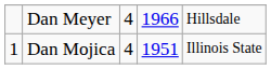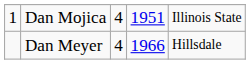 <table class="wikitable">
 <tr>
+</tr>
+<tr>
+<td>1</td>
+<td>Dan Mojica</td>
+<td>4</td>
+<td><a href='#'>1951</a></td>
+<td style="font-size:80%;">Illinois State</td>
 </tr>
 <tr>
 <td></td>
 <td>Dan Meyer</td>
 <td>4</td>
 <td><a href='#'>1966</a></td>
 <td style="font-size:80%;">Hillsdale</td>
 </tr>
-<tr>
-<td>1</td>
-<td>Dan Mojica</td>
-<td>4</td>
-<td><a href='#'>1951</a></td>
-<td style="font-size:80%;">Illinois State</td>
-</tr>
 </table>
